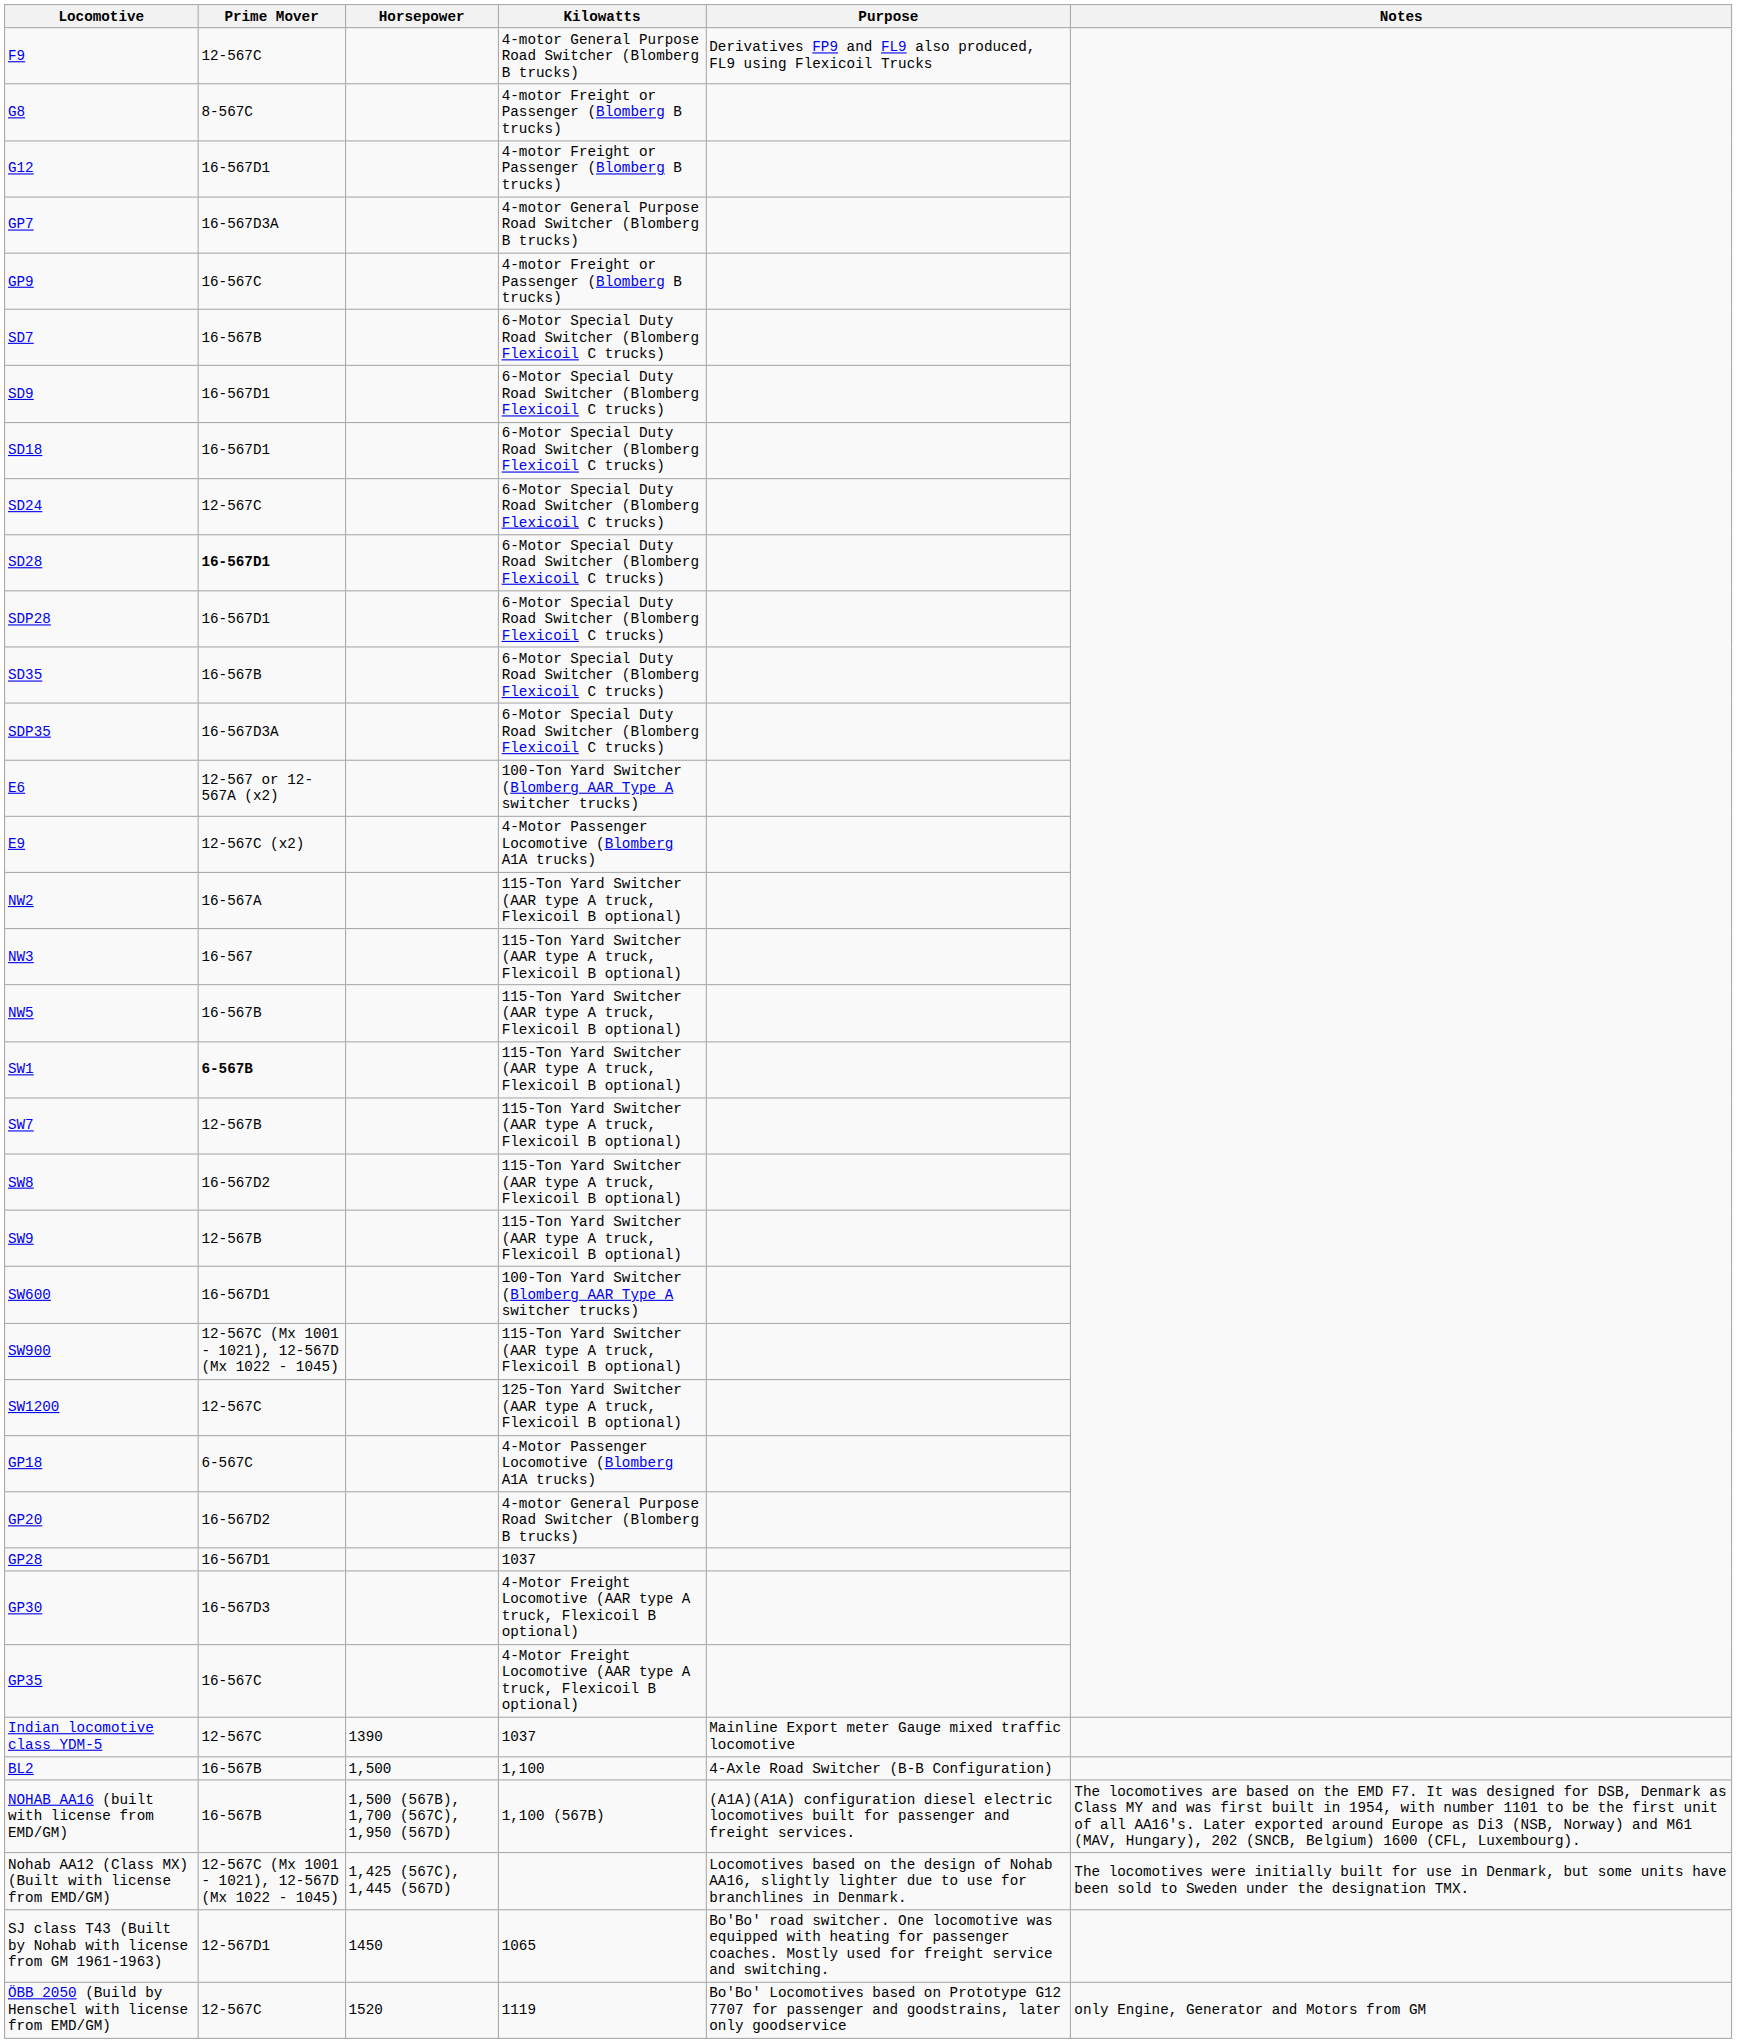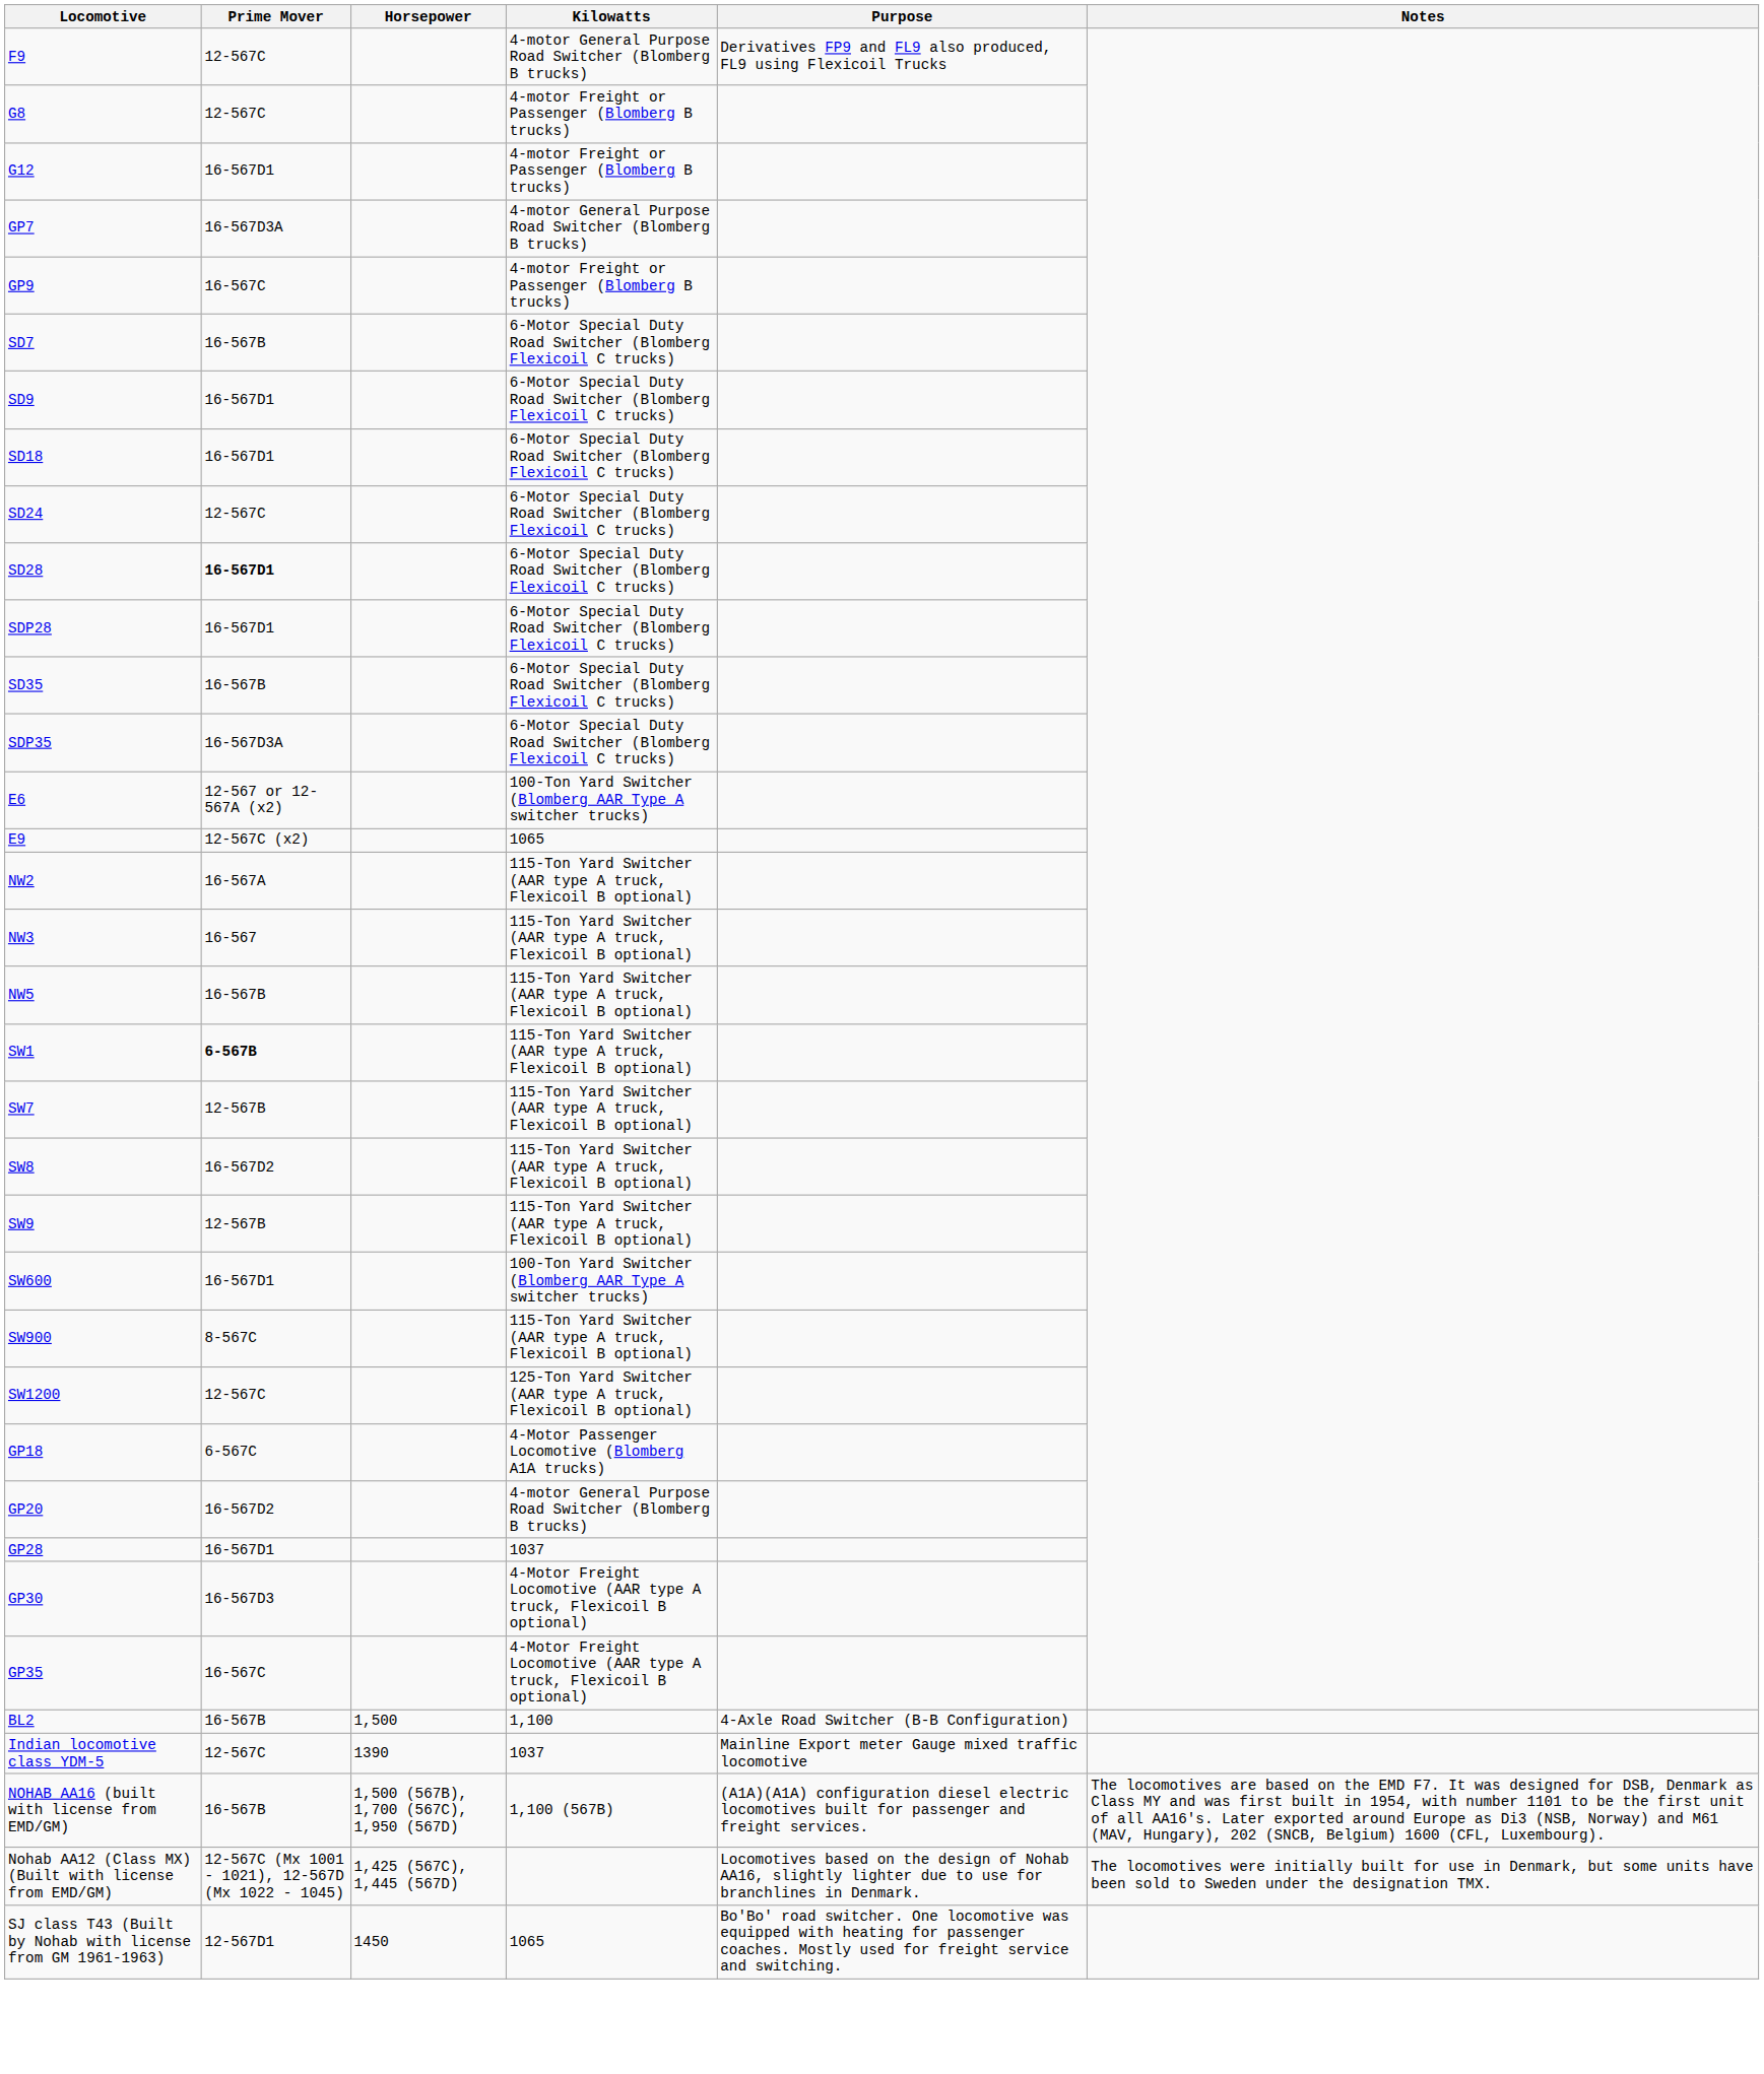 <table class="wikitable">
 <tr>
 <th>Locomotive</th>
 <th>Prime Mover</th>
 <th>Horsepower</th>
 <th>Kilowatts</th>
 <th>Purpose</th>
 <th>Notes</th>
 </tr>
 <tr>
 <td><a href='#'>F9</a></td>
 <td>12-567C</td>
 <td></td>
 <td>4-motor General Purpose Road Switcher (Blomberg B trucks)</td>
 <td>Derivatives <a href='#'>FP9</a> and <a href='#'>FL9</a> also produced, FL9 using Flexicoil Trucks</td>
 </tr>
 <tr>
 <td><a href='#'>G8</a></td>
-<td>8-567C</td>
+<td>12-567C</td>
 <td></td>
 <td>4-motor Freight or Passenger (<a href='#'>Blomberg</a> B trucks)</td>
 <td></td>
 </tr>
 <tr>
 <td><a href='#'>G12</a></td>
 <td>16-567D1</td>
 <td></td>
 <td>4-motor Freight or Passenger (<a href='#'>Blomberg</a> B trucks)</td>
 <td></td>
 </tr>
 <tr>
 <td><a href='#'>GP7</a></td>
 <td>16-567D3A</td>
 <td></td>
 <td>4-motor General Purpose Road Switcher (Blomberg B trucks)</td>
 <td></td>
 </tr>
 <tr>
 <td><a href='#'>GP9</a></td>
 <td>16-567C</td>
 <td></td>
 <td>4-motor Freight or Passenger (<a href='#'>Blomberg</a> B trucks)</td>
 <td></td>
 </tr>
 <tr>
 <td><a href='#'>SD7</a></td>
 <td>16-567B</td>
 <td></td>
 <td>6-Motor Special Duty Road Switcher (Blomberg <a href='#'>Flexicoil</a> C trucks)</td>
 <td></td>
 </tr>
 <tr>
 <td><a href='#'>SD9</a></td>
 <td>16-567D1</td>
 <td></td>
 <td>6-Motor Special Duty Road Switcher (Blomberg <a href='#'>Flexicoil</a> C trucks)</td>
 <td></td>
 </tr>
 <tr>
 <td><a href='#'>SD18</a></td>
 <td>16-567D1</td>
 <td></td>
 <td>6-Motor Special Duty Road Switcher (Blomberg <a href='#'>Flexicoil</a> C trucks)</td>
 <td></td>
 </tr>
 <tr>
 <td><a href='#'>SD24</a></td>
 <td>12-567C</td>
 <td></td>
 <td>6-Motor Special Duty Road Switcher (Blomberg <a href='#'>Flexicoil</a> C trucks)</td>
 <td></td>
 </tr>
 <tr>
 <td><a href='#'>SD28</a></td>
 <td><strong>16-567D1</strong></td>
 <td></td>
 <td>6-Motor Special Duty Road Switcher (Blomberg <a href='#'>Flexicoil</a> C trucks)</td>
 <td></td>
 </tr>
 <tr>
 <td><a href='#'>SDP28</a></td>
 <td>16-567D1</td>
 <td></td>
 <td>6-Motor Special Duty Road Switcher (Blomberg <a href='#'>Flexicoil</a> C trucks)</td>
 <td></td>
 </tr>
 <tr>
 <td><a href='#'>SD35</a></td>
 <td>16-567B</td>
 <td></td>
 <td>6-Motor Special Duty Road Switcher (Blomberg <a href='#'>Flexicoil</a> C trucks)</td>
 <td></td>
 </tr>
 <tr>
 <td><a href='#'>SDP35</a></td>
 <td>16-567D3A</td>
 <td></td>
 <td>6-Motor Special Duty Road Switcher (Blomberg <a href='#'>Flexicoil</a> C trucks)</td>
 <td></td>
 </tr>
 <tr>
 <td><a href='#'>E6</a></td>
 <td>12-567 or 12-567A (x2)</td>
 <td></td>
 <td>100-Ton Yard Switcher (<a href='#'>Blomberg AAR Type A</a> switcher trucks)</td>
 <td></td>
 </tr>
 <tr>
 <td><a href='#'>E9</a></td>
 <td>12-567C (x2)</td>
 <td></td>
-<td>4-Motor Passenger Locomotive (<a href='#'>Blomberg</a> A1A trucks)</td>
+<td>1065</td>
 <td></td>
 </tr>
 <tr>
 <td><a href='#'>NW2</a></td>
 <td>16-567A</td>
 <td></td>
 <td>115-Ton Yard Switcher (AAR type A truck, Flexicoil B optional)</td>
 <td></td>
 </tr>
 <tr>
 <td><a href='#'>NW3</a></td>
 <td>16-567</td>
 <td></td>
 <td>115-Ton Yard Switcher (AAR type A truck, Flexicoil B optional)</td>
 <td></td>
 </tr>
 <tr>
 <td><a href='#'>NW5</a></td>
 <td>16-567B</td>
 <td></td>
 <td>115-Ton Yard Switcher (AAR type A truck, Flexicoil B optional)</td>
 <td></td>
 </tr>
 <tr>
 <td><a href='#'>SW1</a></td>
 <td><strong>6-567B</strong></td>
 <td></td>
 <td>115-Ton Yard Switcher (AAR type A truck, Flexicoil B optional)</td>
 <td></td>
 </tr>
 <tr>
 <td><a href='#'>SW7</a></td>
 <td>12-567B</td>
 <td></td>
 <td>115-Ton Yard Switcher (AAR type A truck, Flexicoil B optional)</td>
 <td></td>
 </tr>
 <tr>
 <td><a href='#'>SW8</a></td>
 <td>16-567D2</td>
 <td></td>
 <td>115-Ton Yard Switcher (AAR type A truck, Flexicoil B optional)</td>
 <td></td>
 </tr>
 <tr>
 <td><a href='#'>SW9</a></td>
 <td>12-567B</td>
 <td></td>
 <td>115-Ton Yard Switcher (AAR type A truck, Flexicoil B optional)</td>
 <td></td>
 </tr>
 <tr>
 <td><a href='#'>SW600</a></td>
 <td>16-567D1</td>
 <td></td>
 <td>100-Ton Yard Switcher (<a href='#'>Blomberg AAR Type A</a> switcher trucks)</td>
 <td></td>
 </tr>
 <tr>
 <td><a href='#'>SW900</a></td>
-<td>12-567C (Mx 1001 - 1021), 12-567D (Mx 1022 - 1045)</td>
+<td>8-567C</td>
 <td></td>
 <td>115-Ton Yard Switcher (AAR type A truck, Flexicoil B optional)</td>
 <td></td>
 </tr>
 <tr>
 <td><a href='#'>SW1200</a></td>
 <td>12-567C</td>
 <td></td>
 <td>125-Ton Yard Switcher (AAR type A truck, Flexicoil B optional)</td>
 <td></td>
 </tr>
 <tr>
 <td><a href='#'>GP18</a></td>
 <td>6-567C</td>
 <td></td>
 <td>4-Motor Passenger Locomotive (<a href='#'>Blomberg</a> A1A trucks)</td>
 <td></td>
 </tr>
 <tr>
 <td><a href='#'>GP20</a></td>
 <td>16-567D2</td>
 <td></td>
 <td>4-motor General Purpose Road Switcher (Blomberg B trucks)</td>
 <td></td>
 </tr>
 <tr>
 <td><a href='#'>GP28</a></td>
 <td>16-567D1</td>
 <td></td>
 <td>1037</td>
 <td></td>
 </tr>
 <tr>
 <td><a href='#'>GP30</a></td>
 <td>16-567D3</td>
 <td></td>
 <td>4-Motor Freight Locomotive (AAR type A truck, Flexicoil B optional)</td>
 <td></td>
 </tr>
 <tr>
 <td><a href='#'>GP35</a></td>
 <td>16-567C</td>
 <td></td>
 <td>4-Motor Freight Locomotive (AAR type A truck, Flexicoil B optional)</td>
 <td></td>
 </tr>
 <tr>
+<td><a href='#'>BL2</a></td>
+<td>16-567B</td>
+<td>1,500</td>
+<td>1,100</td>
+<td>4-Axle Road Switcher (B-B Configuration)</td>
+<td></td>
+</tr>
+<tr>
 <td><a href='#'>Indian locomotive class YDM-5</a></td>
 <td>12-567C</td>
 <td>1390</td>
 <td>1037</td>
 <td>Mainline Export meter Gauge mixed traffic locomotive</td>
-<td></td>
-</tr>
-<tr>
-<td><a href='#'>BL2</a></td>
-<td>16-567B</td>
-<td>1,500</td>
-<td>1,100</td>
-<td>4-Axle Road Switcher (B-B Configuration)</td>
 <td></td>
 </tr>
 <tr>
 <td><a href='#'>NOHAB AA16</a> (built with license from EMD/GM)</td>
 <td>16-567B</td>
 <td>1,500 (567B), 1,700 (567C), 1,950 (567D)</td>
 <td>1,100 (567B)</td>
 <td>(A1A)(A1A) configuration diesel electric locomotives built for passenger and freight services.</td>
 <td>The locomotives are based on the EMD F7. It was designed for DSB, Denmark as Class MY and was first built in 1954, with number 1101 to be the first unit of all AA16's. Later exported around Europe as Di3 (NSB, Norway) and M61 (MAV, Hungary), 202 (SNCB, Belgium) 1600 (CFL, Luxembourg).</td>
 </tr>
 <tr>
 <td>Nohab AA12 (Class MX) (Built with license from EMD/GM)</td>
 <td>12-567C (Mx 1001 - 1021), 12-567D (Mx 1022 - 1045)</td>
 <td>1,425 (567C), 1,445 (567D)</td>
 <td></td>
 <td>Locomotives based on the design of Nohab AA16, slightly lighter due to use for branchlines in Denmark.</td>
 <td>The locomotives were initially built for use in Denmark, but some units have been sold to Sweden under the designation TMX.</td>
 </tr>
 <tr>
 <td>SJ class T43 (Built by Nohab with license from GM 1961-1963)</td>
 <td>12-567D1</td>
 <td>1450</td>
 <td>1065</td>
 <td>Bo'Bo' road switcher. One locomotive was equipped with heating for passenger coaches. Mostly used for freight service and switching.</td>
 <td></td>
 </tr>
-<tr>
-<td><a href='#'>ÖBB 2050</a> (Build by Henschel with license from EMD/GM)</td>
-<td>12-567C</td>
-<td>1520</td>
-<td>1119</td>
-<td>Bo'Bo' Locomotives based on Prototype G12 7707 for passenger and goodstrains, later only goodservice</td>
-<td>only Engine, Generator and Motors from GM</td>
-</tr>
 </table>
